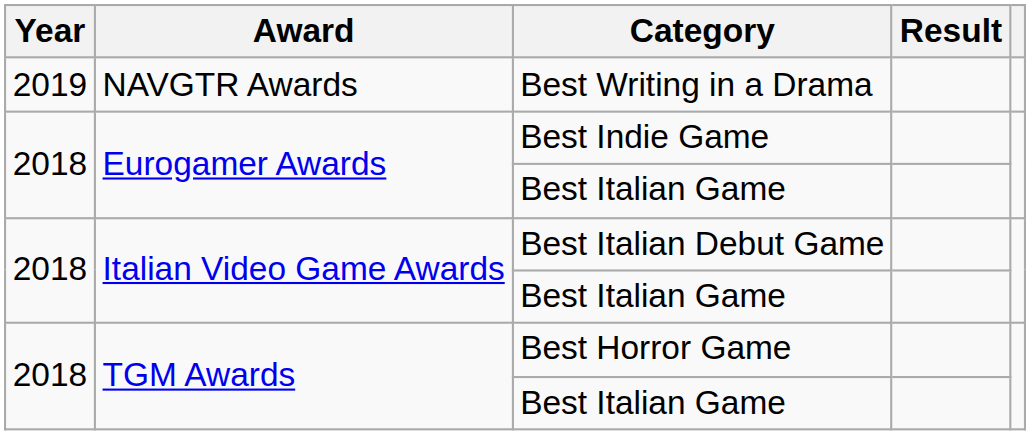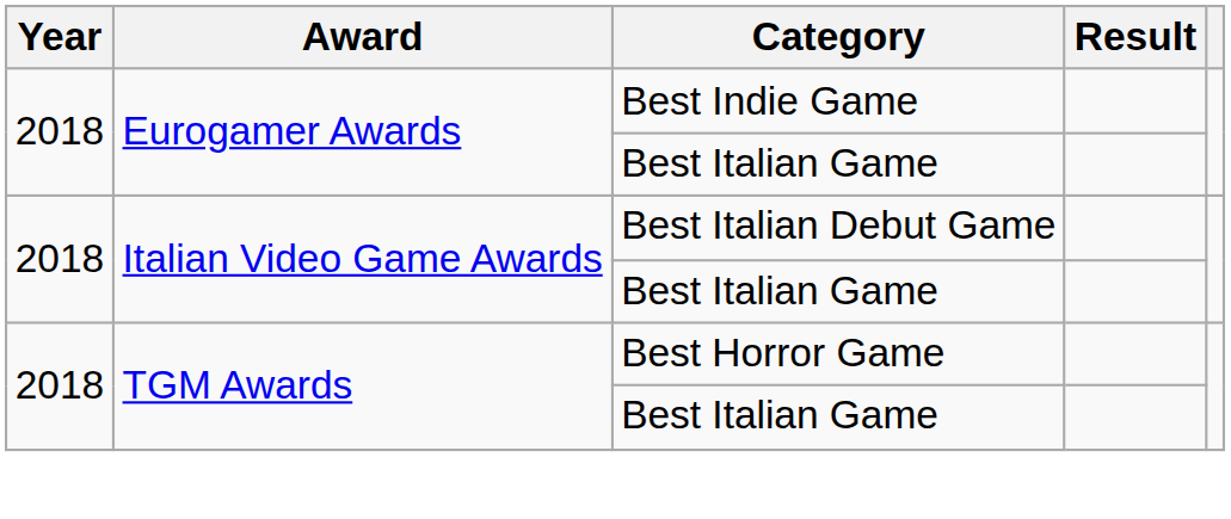 <table class="wikitable sortable">
 <tr>
 <th>Year</th>
 <th>Award</th>
 <th>Category</th>
 <th>Result</th>
 <th></th>
-</tr>
-<tr>
-<td style="text-align:center;">2019</td>
-<td>NAVGTR Awards</td>
-<td>Best Writing in a Drama</td>
-<td></td>
-<td style="text-align:center;"></td>
 </tr>
 <tr>
 <td style="text-align:center;" rowspan="2">2018</td>
 <td rowspan="2"><a href='#'>Eurogamer Awards</a></td>
 <td>Best Indie Game</td>
 <td></td>
 <td rowspan="2" style="text-align:center;"></td>
 </tr>
 <tr>
 <td>Best Italian Game</td>
 <td></td>
 </tr>
 <tr>
 <td style="text-align:center;" rowspan="2">2018</td>
 <td rowspan="2"><a href='#'>Italian Video Game Awards</a></td>
 <td>Best Italian Debut Game</td>
 <td></td>
 <td rowspan="2" style="text-align:center;"></td>
 </tr>
 <tr>
 <td>Best Italian Game</td>
 <td></td>
 </tr>
 <tr>
 <td style="text-align:center;" rowspan="2">2018</td>
 <td rowspan="2"><a href='#'>TGM Awards</a></td>
 <td>Best Horror Game</td>
 <td></td>
 <td rowspan="2" style="text-align:center;"></td>
 </tr>
 <tr>
 <td>Best Italian Game</td>
 <td></td>
 </tr>
 </table>
